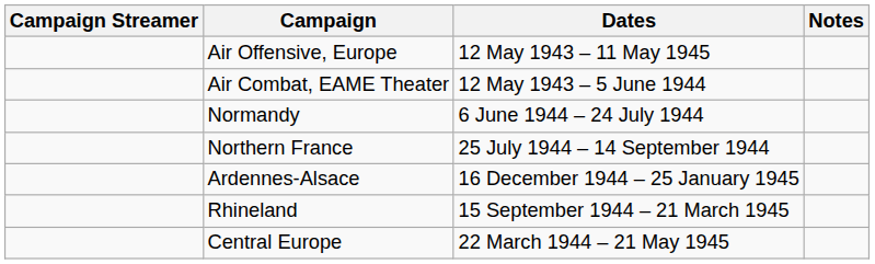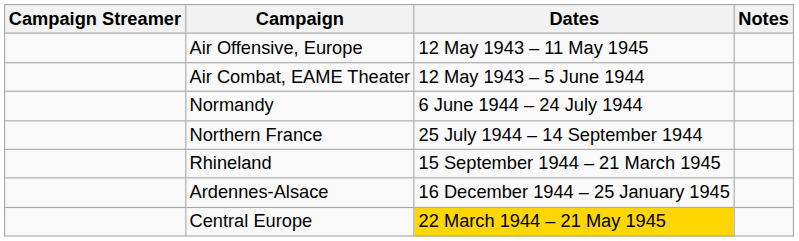 <table class="wikitable">
 <tr style="background:#efefef;">
 <th>Campaign Streamer</th>
 <th>Campaign</th>
 <th>Dates</th>
 <th>Notes</th>
 </tr>
 <tr>
 <td></td>
 <td>Air Offensive, Europe</td>
 <td>12 May 1943 – 11 May 1945</td>
 <td></td>
 </tr>
 <tr>
 <td></td>
 <td>Air Combat, EAME Theater</td>
 <td>12 May 1943 – 5 June 1944</td>
 <td></td>
 </tr>
 <tr>
 <td></td>
 <td>Normandy</td>
 <td>6 June 1944 – 24 July 1944</td>
 <td></td>
 </tr>
 <tr>
 <td></td>
 <td>Northern France</td>
 <td>25 July 1944 – 14 September 1944</td>
 <td></td>
 </tr>
 <tr>
 <td></td>
+<td>Rhineland</td>
+<td>15 September 1944 – 21 March 1945</td>
+<td></td>
+</tr>
+<tr>
+<td></td>
 <td>Ardennes-Alsace</td>
 <td>16 December 1944 – 25 January 1945</td>
 <td></td>
 </tr>
 <tr>
 <td></td>
-<td>Rhineland</td>
-<td>15 September 1944 – 21 March 1945</td>
-<td></td>
-</tr>
-<tr>
-<td></td>
 <td>Central Europe</td>
-<td>22 March 1944 – 21 May 1945</td>
+<td style="background: gold;">22 March 1944 – 21 May 1945</td>
 <td></td>
 </tr>
 </table>
